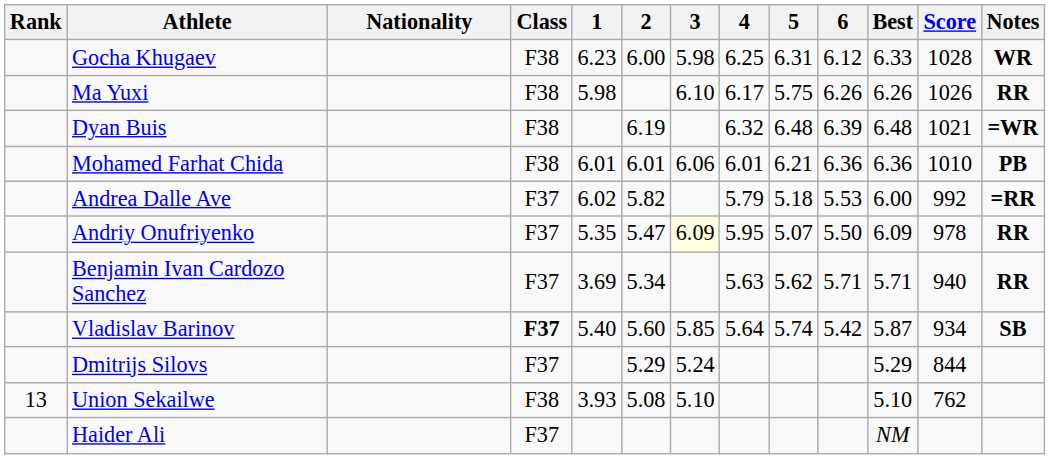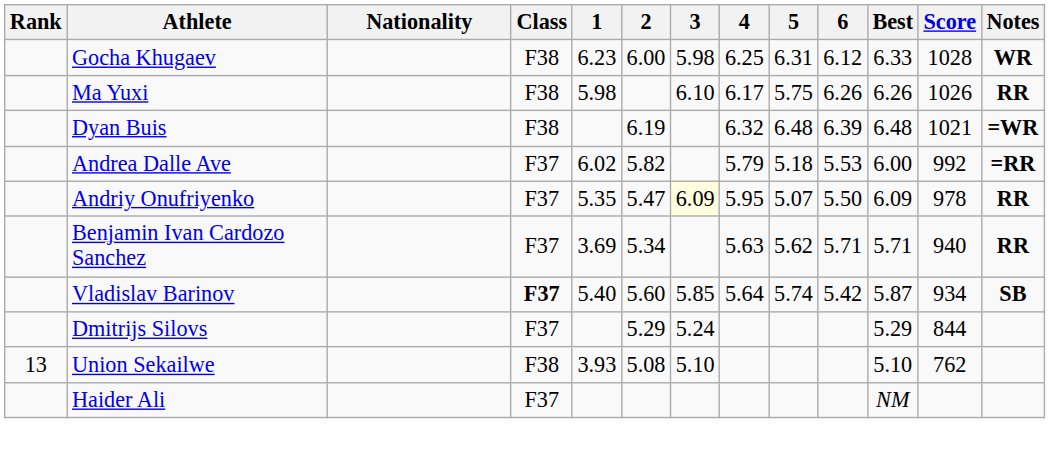 <table class="wikitable sortable" style="text-align:center">
 <tr>
 <th>Rank</th>
 <th style="width:180px">Athlete</th>
 <th style="width:125px">Nationality</th>
 <th>Class</th>
 <th width="25">1</th>
 <th width="25">2</th>
 <th width="25">3</th>
 <th width="25">4</th>
 <th width="25">5</th>
 <th width="25">6</th>
 <th>Best</th>
 <th><a href='#'>Score</a></th>
 <th>Notes</th>
 </tr>
 <tr>
 <td></td>
 <td style="text-align:left;"><a href='#'>Gocha Khugaev</a></td>
 <td style="text-align:left;"></td>
 <td>F38</td>
 <td>6.23</td>
 <td>6.00</td>
 <td>5.98</td>
 <td>6.25</td>
 <td>6.31</td>
 <td>6.12</td>
 <td>6.33</td>
 <td>1028</td>
 <td><strong>WR</strong></td>
 </tr>
 <tr>
 <td></td>
 <td style="text-align:left;"><a href='#'>Ma Yuxi</a></td>
 <td style="text-align:left;"></td>
 <td>F38</td>
 <td>5.98</td>
 <td></td>
 <td>6.10</td>
 <td>6.17</td>
 <td>5.75</td>
 <td>6.26</td>
 <td>6.26</td>
 <td>1026</td>
 <td><strong>RR</strong></td>
 </tr>
 <tr>
 <td></td>
 <td style="text-align:left;"><a href='#'>Dyan Buis</a></td>
 <td style="text-align:left;"></td>
 <td>F38</td>
 <td></td>
 <td>6.19</td>
 <td></td>
 <td>6.32</td>
 <td>6.48</td>
 <td>6.39</td>
 <td>6.48</td>
 <td>1021</td>
 <td><strong>=WR</strong></td>
-</tr>
-<tr>
-<td></td>
-<td style="text-align:left;"><a href='#'>Mohamed Farhat Chida</a></td>
-<td style="text-align:left;"></td>
-<td>F38</td>
-<td>6.01</td>
-<td>6.01</td>
-<td>6.06</td>
-<td>6.01</td>
-<td>6.21</td>
-<td>6.36</td>
-<td>6.36</td>
-<td>1010</td>
-<td><strong>PB</strong></td>
 </tr>
 <tr>
 <td></td>
 <td style="text-align:left;"><a href='#'>Andrea Dalle Ave</a></td>
 <td style="text-align:left;"></td>
 <td>F37</td>
 <td>6.02</td>
 <td>5.82</td>
 <td></td>
 <td>5.79</td>
 <td>5.18</td>
 <td>5.53</td>
 <td>6.00</td>
 <td>992</td>
 <td><strong>=RR</strong></td>
 </tr>
 <tr>
 <td></td>
 <td style="text-align:left;"><a href='#'>Andriy Onufriyenko</a></td>
 <td style="text-align:left;"></td>
 <td>F37</td>
 <td>5.35</td>
 <td>5.47</td>
 <td style="background: lightyellow;">6.09</td>
 <td>5.95</td>
 <td>5.07</td>
 <td>5.50</td>
 <td>6.09</td>
 <td>978</td>
 <td><strong>RR</strong></td>
 </tr>
 <tr>
 <td></td>
 <td style="text-align:left;"><a href='#'>Benjamin Ivan Cardozo Sanchez</a></td>
 <td style="text-align:left;"></td>
 <td>F37</td>
 <td>3.69</td>
 <td>5.34</td>
 <td></td>
 <td>5.63</td>
 <td>5.62</td>
 <td>5.71</td>
 <td>5.71</td>
 <td>940</td>
 <td><strong>RR</strong></td>
 </tr>
 <tr>
 <td></td>
 <td style="text-align:left;"><a href='#'>Vladislav Barinov</a></td>
 <td style="text-align:left;"></td>
 <td><strong>F37</strong></td>
 <td>5.40</td>
 <td>5.60</td>
 <td>5.85</td>
 <td>5.64</td>
 <td>5.74</td>
 <td>5.42</td>
 <td>5.87</td>
 <td>934</td>
 <td><strong>SB</strong></td>
 </tr>
 <tr>
 <td></td>
 <td style="text-align:left;"><a href='#'>Dmitrijs Silovs</a></td>
 <td style="text-align:left;"></td>
 <td>F37</td>
 <td></td>
 <td>5.29</td>
 <td>5.24</td>
 <td></td>
 <td></td>
 <td></td>
 <td>5.29</td>
 <td>844</td>
 <td></td>
 </tr>
 <tr>
 <td>13</td>
 <td style="text-align:left;"><a href='#'>Union Sekailwe</a></td>
 <td style="text-align:left;"></td>
 <td>F38</td>
 <td>3.93</td>
 <td>5.08</td>
 <td>5.10</td>
 <td></td>
 <td></td>
 <td></td>
 <td>5.10</td>
 <td>762</td>
 <td></td>
 </tr>
 <tr>
 <td></td>
 <td style="text-align:left;"><a href='#'>Haider Ali</a></td>
 <td style="text-align:left;"></td>
 <td>F37</td>
 <td></td>
 <td></td>
 <td></td>
 <td></td>
 <td></td>
 <td></td>
 <td><em>NM</em></td>
 <td></td>
 <td></td>
 </tr>
 </table>
